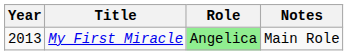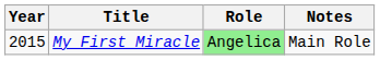 <table class="wikitable sortable">
 <tr>
 <th>Year</th>
 <th>Title</th>
 <th>Role</th>
 <th class="unsortable">Notes</th>
 </tr>
 <tr>
-<td>2013</td>
+<td>2015</td>
 <td><em><a href='#'>My First Miracle</a></em></td>
 <td style="background: lightgreen;">Angelica</td>
 <td>Main Role</td>
 </tr>
 </table>
